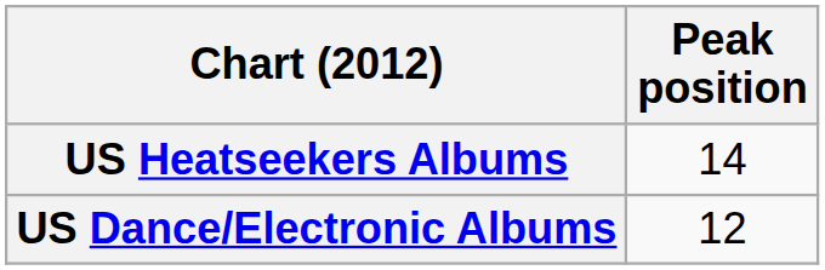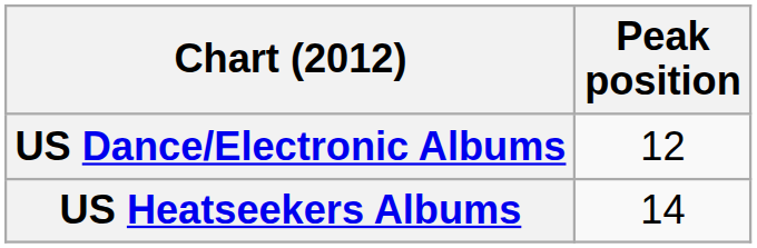 <table class="wikitable sortable plainrowheaders">
 <tr>
 <th scope="col">Chart (2012)</th>
 <th scope="col">Peak<br>position</th>
 </tr>
 <tr>
+<th scope="row">US <a href='#'>Dance/Electronic Albums</a></th>
+<td align="center">12</td>
+</tr>
+<tr>
 <th scope="row">US <a href='#'>Heatseekers Albums</a></th>
 <td align="center">14</td>
 </tr>
-<tr>
-<th scope="row">US <a href='#'>Dance/Electronic Albums</a></th>
-<td align="center">12</td>
-</tr>
 </table>
